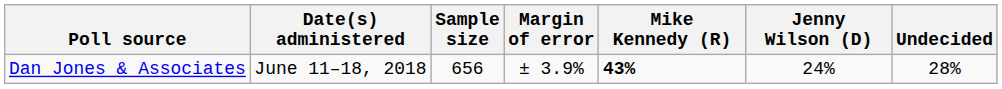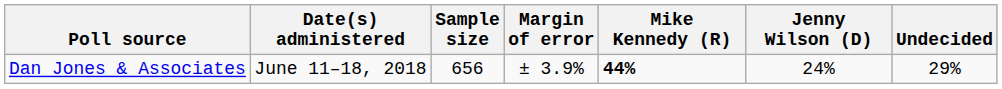 <table class="wikitable">
 <tr valign=bottom>
 <th>Poll source</th>
 <th>Date(s)<br>administered</th>
 <th>Sample<br>size</th>
 <th>Margin<br>of error</th>
 <th style="width:100px;">Mike<br>Kennedy (R)</th>
 <th style="width:100px;">Jenny<br>Wilson (D)</th>
 <th>Undecided</th>
 </tr>
 <tr>
 <td><a href='#'>Dan Jones & Associates</a></td>
 <td align=center>June 11–18, 2018</td>
 <td align=center>656</td>
 <td align=center>± 3.9%</td>
-<td><strong>43%</strong></td>
+<td><strong>44%</strong></td>
 <td align=center>24%</td>
-<td align=center>28%</td>
+<td align=center>29%</td>
 </tr>
 </table>
